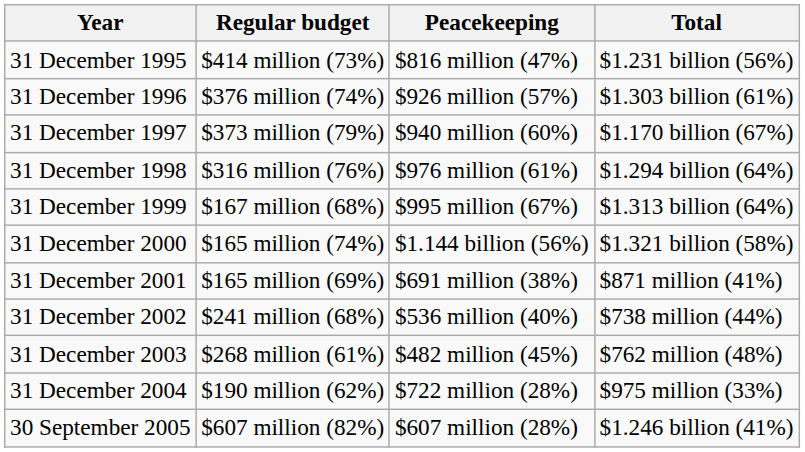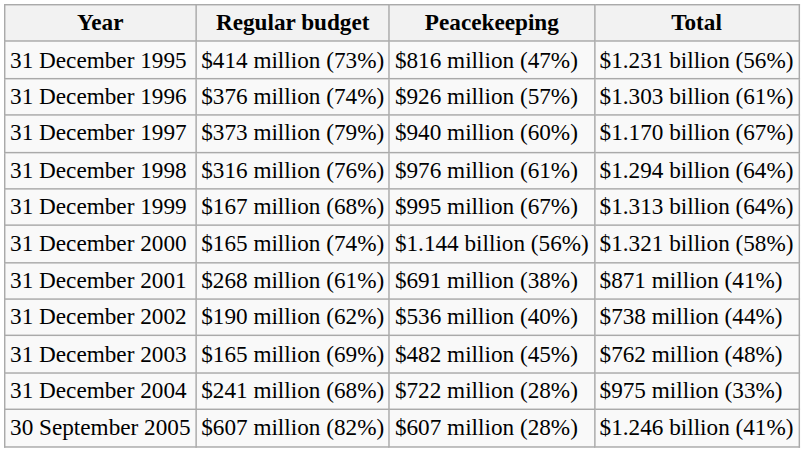 <table class="wikitable">
 <tr>
 <th>Year</th>
 <th>Regular budget</th>
 <th>Peacekeeping</th>
 <th>Total</th>
 </tr>
 <tr>
 <td>31 December 1995</td>
 <td>$414 million (73%)</td>
 <td>$816 million (47%)</td>
 <td>$1.231 billion (56%)</td>
 </tr>
 <tr>
 <td>31 December 1996</td>
 <td>$376 million (74%)</td>
 <td>$926 million (57%)</td>
 <td>$1.303 billion (61%)</td>
 </tr>
 <tr>
 <td>31 December 1997</td>
 <td>$373 million (79%)</td>
 <td>$940 million (60%)</td>
 <td>$1.170 billion (67%)</td>
 </tr>
 <tr>
 <td>31 December 1998</td>
 <td>$316 million (76%)</td>
 <td>$976 million (61%)</td>
 <td>$1.294 billion (64%)</td>
 </tr>
 <tr>
 <td>31 December 1999</td>
 <td>$167 million (68%)</td>
 <td>$995 million (67%)</td>
 <td>$1.313 billion (64%)</td>
 </tr>
 <tr>
 <td>31 December 2000</td>
 <td>$165 million (74%)</td>
 <td>$1.144 billion (56%)</td>
 <td>$1.321 billion (58%)</td>
 </tr>
 <tr>
 <td>31 December 2001</td>
-<td>$165 million (69%)</td>
+<td>$268 million (61%)</td>
 <td>$691 million (38%)</td>
 <td>$871 million (41%)</td>
 </tr>
 <tr>
 <td>31 December 2002</td>
-<td>$241 million (68%)</td>
+<td>$190 million (62%)</td>
 <td>$536 million (40%)</td>
 <td>$738 million (44%)</td>
 </tr>
 <tr>
 <td>31 December 2003</td>
-<td>$268 million (61%)</td>
+<td>$165 million (69%)</td>
 <td>$482 million (45%)</td>
 <td>$762 million (48%)</td>
 </tr>
 <tr>
 <td>31 December 2004</td>
-<td>$190 million (62%)</td>
+<td>$241 million (68%)</td>
 <td>$722 million (28%)</td>
 <td>$975 million (33%)</td>
 </tr>
 <tr>
 <td>30 September 2005</td>
 <td>$607 million (82%)</td>
 <td>$607 million (28%)</td>
 <td>$1.246 billion (41%)</td>
 </tr>
 </table>
